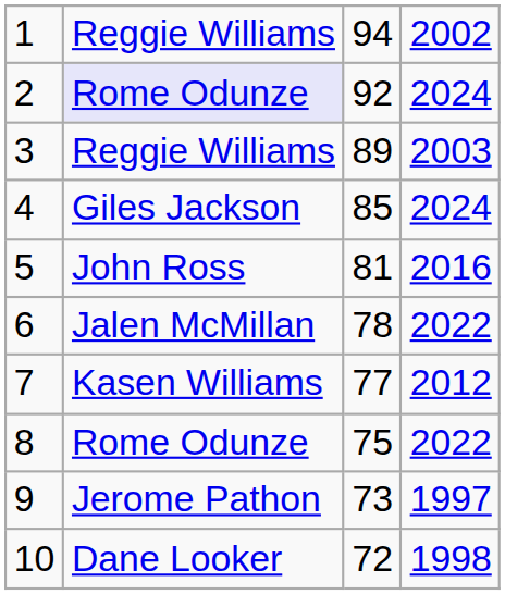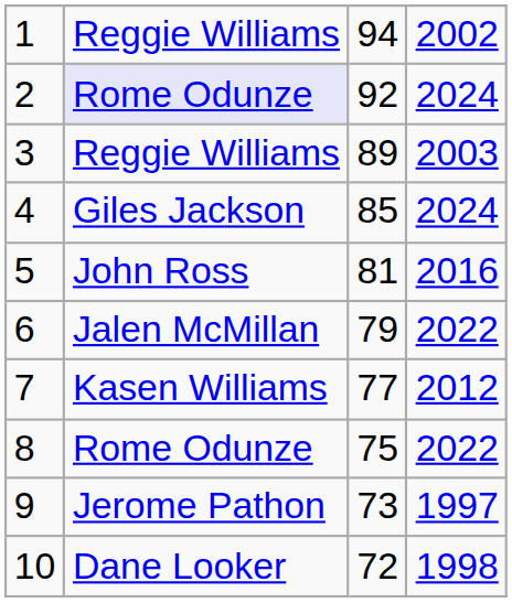 <table class="wikitable">
 <tr>
 </tr>
 <tr>
 <td>1</td>
 <td><a href='#'>Reggie Williams</a></td>
 <td>94</td>
 <td><a href='#'>2002</a></td>
 </tr>
 <tr>
 <td>2</td>
 <td style="background: lavender;"><a href='#'>Rome Odunze</a></td>
 <td>92</td>
 <td><a href='#'>2024</a></td>
 </tr>
 <tr>
 <td>3</td>
 <td><a href='#'>Reggie Williams</a></td>
 <td>89</td>
 <td><a href='#'>2003</a></td>
 </tr>
 <tr>
 <td>4</td>
 <td><a href='#'>Giles Jackson</a></td>
 <td>85</td>
 <td><a href='#'>2024</a></td>
 </tr>
 <tr>
 <td>5</td>
 <td><a href='#'>John Ross</a></td>
 <td>81</td>
 <td><a href='#'>2016</a></td>
 </tr>
 <tr>
 <td>6</td>
 <td><a href='#'>Jalen McMillan</a></td>
-<td>78</td>
+<td>79</td>
 <td><a href='#'>2022</a></td>
 </tr>
 <tr>
 <td>7</td>
 <td><a href='#'>Kasen Williams</a></td>
 <td>77</td>
 <td><a href='#'>2012</a></td>
 </tr>
 <tr>
 <td>8</td>
 <td><a href='#'>Rome Odunze</a></td>
 <td>75</td>
 <td><a href='#'>2022</a></td>
 </tr>
 <tr>
 <td>9</td>
 <td><a href='#'>Jerome Pathon</a></td>
 <td>73</td>
 <td><a href='#'>1997</a></td>
 </tr>
 <tr>
 <td>10</td>
 <td><a href='#'>Dane Looker</a></td>
 <td>72</td>
 <td><a href='#'>1998</a></td>
 </tr>
 </table>
